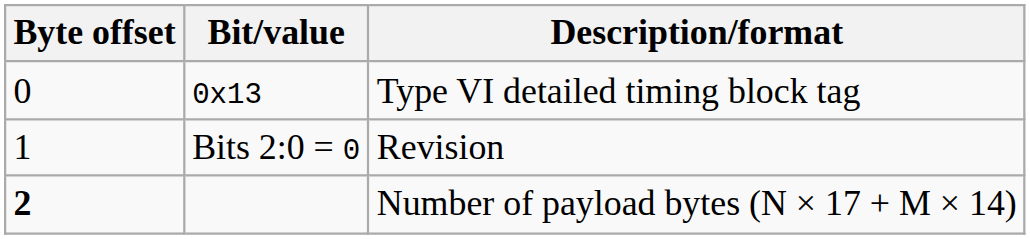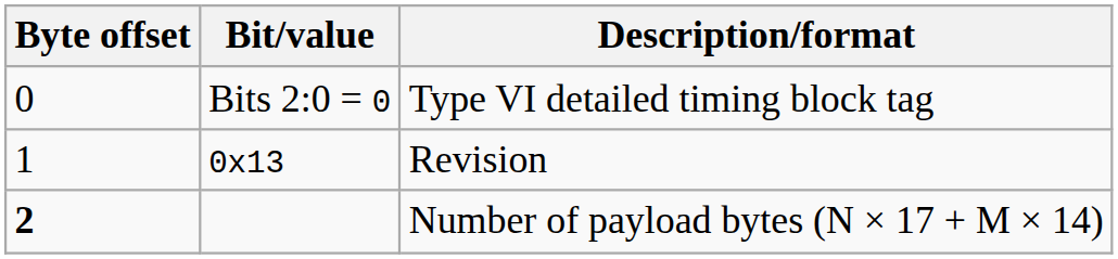 <table class=wikitable>
 <tr>
 <th>Byte offset</th>
 <th>Bit/value</th>
 <th>Description/format</th>
 </tr>
 <tr>
 <td>0</td>
-<td><code>0x13</code></td>
+<td>Bits 2:0 = <code>0</code></td>
 <td>Type VI detailed timing block tag</td>
 </tr>
 <tr>
 <td>1</td>
-<td>Bits 2:0 = <code>0</code></td>
+<td><code>0x13</code></td>
 <td>Revision</td>
 </tr>
 <tr>
 <td><strong>2</strong></td>
 <td></td>
 <td>Number of payload bytes (N × 17 + M × 14)</td>
 </tr>
 </table>
